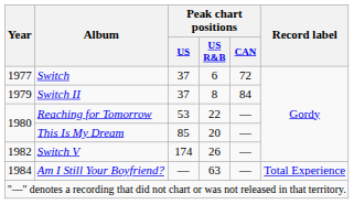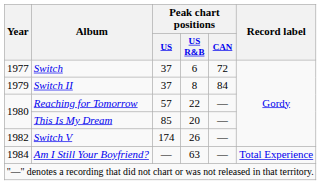 <table class="wikitable" style="text-align:center;">
 <tr>
 <th rowspan="2">Year</th>
 <th rowspan="2">Album</th>
 <th colspan="3">Peak chart positions</th>
 <th rowspan="2">Record label</th>
 </tr>
 <tr style="font-size:smaller;">
 <th style="width:35px;"><a href='#'>US</a><br></th>
 <th style="width:35px;"><a href='#'>US<br>R&B</a><br></th>
 <th style="width:35px;"><a href='#'>CAN</a><br></th>
 </tr>
 <tr>
 <td>1977</td>
 <td style="text-align:left;"><em><a href='#'>Switch</a></em></td>
 <td>37</td>
 <td>6</td>
 <td>72</td>
 <td rowspan="5"><a href='#'>Gordy</a></td>
 </tr>
 <tr>
 <td>1979</td>
 <td style="text-align:left;"><em><a href='#'>Switch II</a></em></td>
 <td>37</td>
 <td>8</td>
 <td>84</td>
 </tr>
 <tr>
 <td rowspan="2">1980</td>
 <td style="text-align:left;"><em><a href='#'>Reaching for Tomorrow</a></em></td>
-<td>53</td>
+<td>57</td>
 <td>22</td>
 <td>—</td>
 </tr>
 <tr>
 <td style="text-align:left;"><em><a href='#'>This Is My Dream</a></em></td>
 <td>85</td>
 <td>20</td>
 <td>—</td>
 </tr>
 <tr>
 <td>1982</td>
 <td style="text-align:left;"><em><a href='#'>Switch V</a></em></td>
 <td>174</td>
 <td>26</td>
 <td>—</td>
 </tr>
 <tr>
 <td>1984</td>
 <td style="text-align:left;"><em><a href='#'>Am I Still Your Boyfriend?</a></em></td>
 <td>—</td>
 <td>63</td>
 <td>—</td>
 <td><a href='#'>Total Experience</a></td>
 </tr>
 <tr>
 <td colspan="15" style="font-size:90%">"—" denotes a recording that did not chart or was not released in that territory.</td>
 </tr>
 </table>
